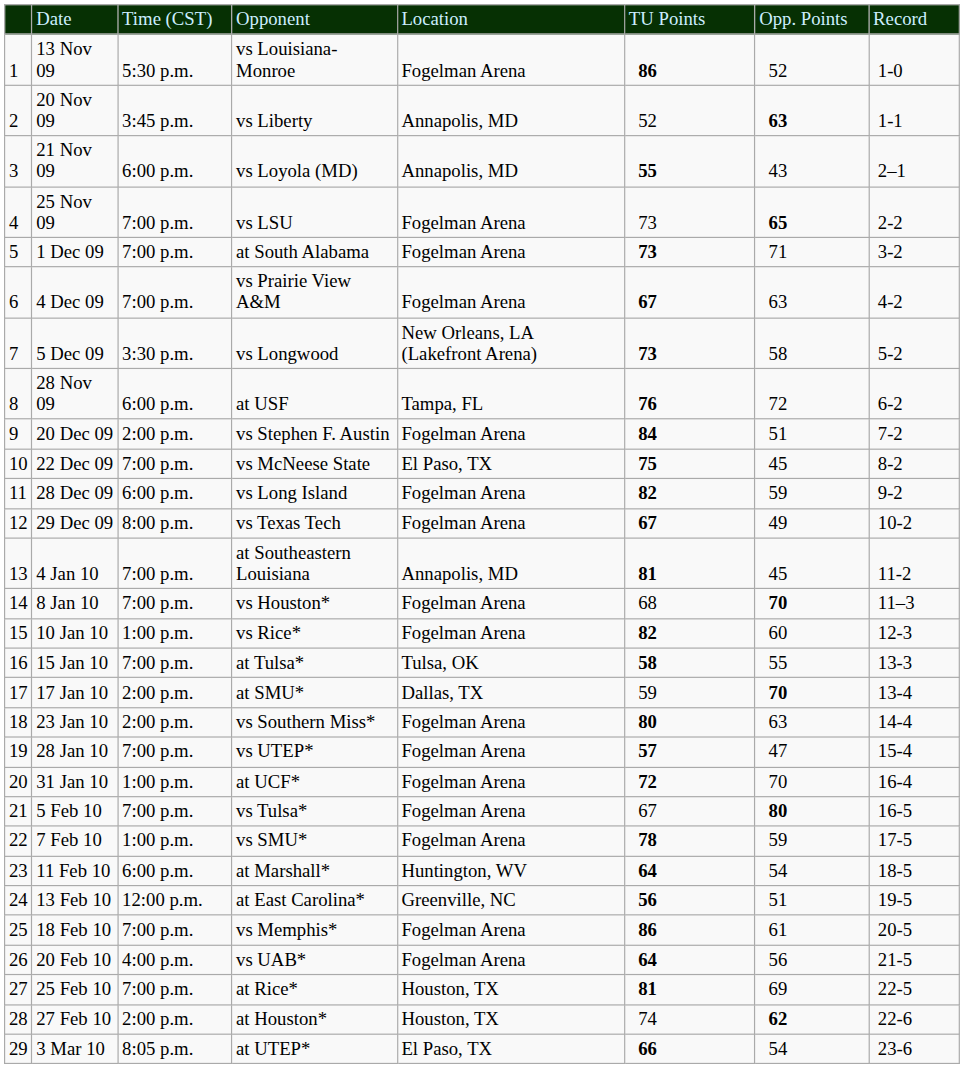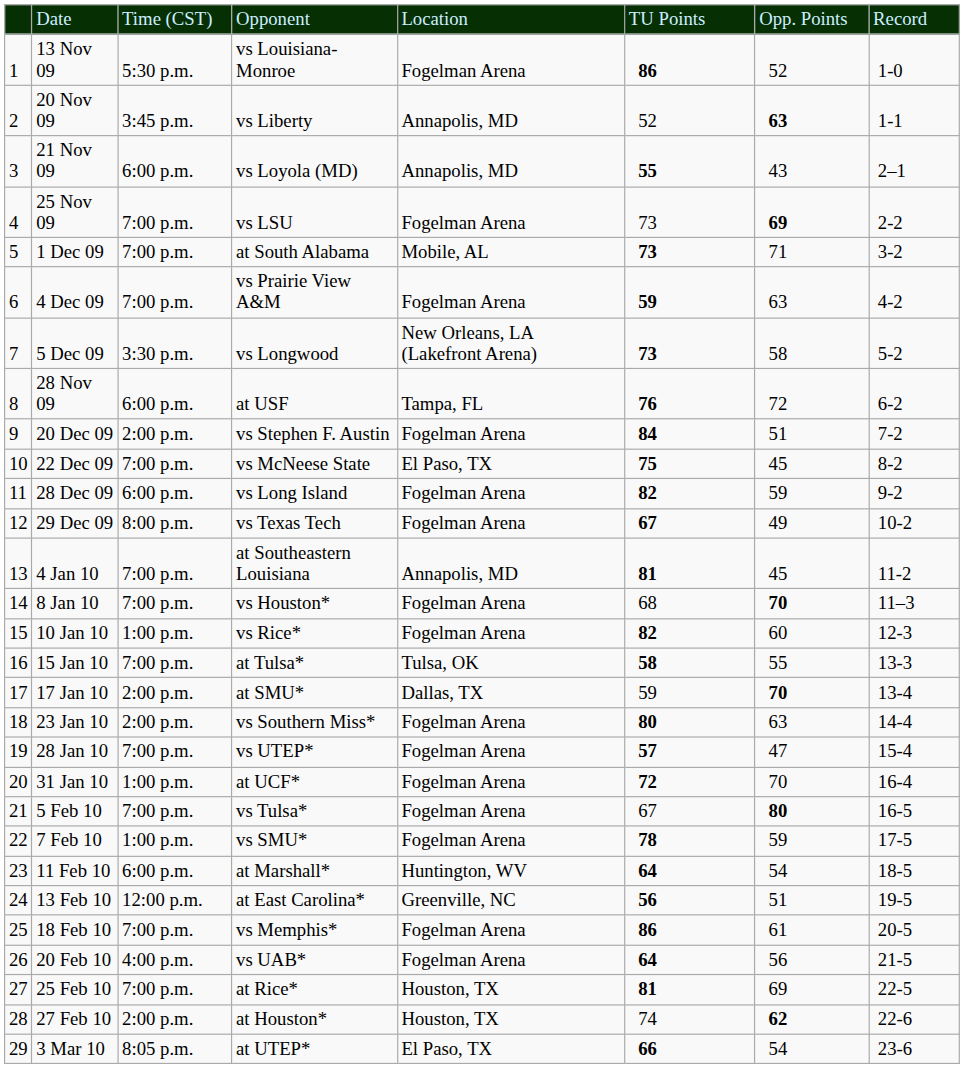 <table class="wikitable sortable">
 <tr style="background-color:#063003;color:#CCEEFF"  valign="bottom">
 <td width="16"   height="13"> </td>
 <td width="66">Date</td>
 <td width="90">Time (CST)</td>
 <td width="134">Opponent</td>
 <td width="187">Location</td>
 <td width="104">TU Points</td>
 <td width="90">Opp. Points</td>
 <td width="70">Record</td>
 </tr>
 <tr valign="bottom">
 <td height="13">1</td>
 <td>13 Nov 09</td>
 <td>5:30 p.m.</td>
 <td>vs Louisiana-Monroe</td>
 <td>Fogelman Arena</td>
 <td>  <strong>86</strong></td>
 <td>  52</td>
 <td> 1-0</td>
 </tr>
 <tr valign="bottom">
 <td height="13">2</td>
 <td>20 Nov 09</td>
 <td>3:45 p.m.</td>
 <td>vs Liberty</td>
 <td>Annapolis, MD</td>
 <td>  52</td>
 <td>  <strong>63</strong></td>
 <td> 1-1</td>
 </tr>
 <tr valign="bottom">
 <td height="13">3</td>
 <td>21 Nov 09</td>
 <td>6:00 p.m.</td>
 <td>vs Loyola (MD)</td>
 <td>Annapolis, MD</td>
 <td>  <strong>55</strong></td>
 <td>  43</td>
 <td> 2–1</td>
 </tr>
 <tr valign="bottom">
 <td height="13">4</td>
 <td>25 Nov 09</td>
 <td>7:00 p.m.</td>
 <td>vs LSU</td>
 <td>Fogelman Arena</td>
 <td>  73</td>
-<td>  <strong>65</strong></td>
+<td>  <strong>69</strong></td>
 <td> 2-2</td>
 </tr>
 <tr valign="bottom">
 <td height="13">5</td>
 <td>1 Dec 09</td>
 <td>7:00 p.m.</td>
 <td>at South Alabama</td>
-<td>Fogelman Arena</td>
+<td>Mobile, AL</td>
 <td>  <strong>73</strong></td>
 <td>  71</td>
 <td> 3-2</td>
 </tr>
 <tr valign="bottom">
 <td height="13">6</td>
 <td>4 Dec 09</td>
 <td>7:00 p.m.</td>
 <td>vs Prairie View A&M</td>
 <td>Fogelman Arena</td>
-<td>  <strong>67</strong></td>
+<td>  <strong>59</strong></td>
 <td>  63</td>
 <td> 4-2</td>
 </tr>
 <tr valign="bottom">
 <td height="13">7</td>
 <td>5 Dec 09</td>
 <td>3:30 p.m.</td>
 <td>vs Longwood</td>
 <td>New Orleans, LA<br>(Lakefront Arena)</td>
 <td>  <strong>73</strong></td>
 <td>  58</td>
 <td> 5-2</td>
 </tr>
 <tr valign="bottom">
 <td height="13">8</td>
 <td>28 Nov 09</td>
 <td>6:00 p.m.</td>
 <td>at USF</td>
 <td>Tampa, FL</td>
 <td>  <strong>76</strong></td>
 <td>  72</td>
 <td> 6-2</td>
 </tr>
 <tr valign="bottom">
 <td height="13">9</td>
 <td>20 Dec 09</td>
 <td>2:00 p.m.</td>
 <td>vs Stephen F. Austin</td>
 <td>Fogelman Arena</td>
 <td>  <strong>84</strong></td>
 <td>  51</td>
 <td> 7-2</td>
 </tr>
 <tr valign="bottom">
 <td height="13">10</td>
 <td>22 Dec 09</td>
 <td>7:00 p.m.</td>
 <td>vs McNeese State</td>
 <td>El Paso, TX</td>
 <td>  <strong>75</strong></td>
 <td>  45</td>
 <td> 8-2</td>
 </tr>
 <tr valign="bottom">
 <td height="13">11</td>
 <td>28 Dec 09</td>
 <td>6:00 p.m.</td>
 <td>vs Long Island</td>
 <td>Fogelman Arena</td>
 <td>  <strong>82</strong></td>
 <td>  59</td>
 <td> 9-2</td>
 </tr>
 <tr valign="bottom">
 <td height="13">12</td>
 <td>29 Dec 09</td>
 <td>8:00 p.m.</td>
 <td>vs Texas Tech</td>
 <td>Fogelman Arena</td>
 <td>  <strong>67</strong></td>
 <td>  49</td>
 <td> 10-2</td>
 </tr>
 <tr valign="bottom">
 <td height="13">13</td>
 <td>4 Jan 10</td>
 <td>7:00 p.m.</td>
 <td>at Southeastern Louisiana</td>
 <td>Annapolis, MD</td>
 <td>  <strong>81</strong></td>
 <td>  45</td>
 <td> 11-2</td>
 </tr>
 <tr valign="bottom">
 <td height="13">14</td>
 <td>8 Jan 10</td>
 <td>7:00 p.m.</td>
 <td>vs Houston*</td>
 <td>Fogelman Arena</td>
 <td>  68</td>
 <td>  <strong>70</strong></td>
 <td> 11–3</td>
 </tr>
 <tr valign="bottom">
 <td height="13">15</td>
 <td>10 Jan 10</td>
 <td>1:00 p.m.</td>
 <td>vs Rice*</td>
 <td>Fogelman Arena</td>
 <td>  <strong>82</strong></td>
 <td>  60</td>
 <td> 12-3</td>
 </tr>
 <tr valign="bottom">
 <td height="13">16</td>
 <td>15 Jan 10</td>
 <td>7:00 p.m.</td>
 <td>at Tulsa*</td>
 <td>Tulsa, OK</td>
 <td>  <strong>58</strong></td>
 <td>  55</td>
 <td> 13-3</td>
 </tr>
 <tr valign="bottom">
 <td height="13">17</td>
 <td>17 Jan 10</td>
 <td>2:00 p.m.</td>
 <td>at SMU*</td>
 <td>Dallas, TX</td>
 <td>  59</td>
 <td>  <strong>70</strong></td>
 <td> 13-4</td>
 </tr>
 <tr valign="bottom">
 <td height="13">18</td>
 <td>23 Jan 10</td>
 <td>2:00 p.m.</td>
 <td>vs Southern Miss*</td>
 <td>Fogelman Arena</td>
 <td>  <strong>80</strong></td>
 <td>  63</td>
 <td> 14-4</td>
 </tr>
 <tr valign="bottom">
 <td height="13">19</td>
 <td>28 Jan 10</td>
 <td>7:00 p.m.</td>
 <td>vs UTEP*</td>
 <td>Fogelman Arena</td>
 <td>  <strong>57</strong></td>
 <td>  47</td>
 <td> 15-4</td>
 </tr>
 <tr valign="bottom">
 <td height="13">20</td>
 <td>31 Jan 10</td>
 <td>1:00 p.m.</td>
 <td>at UCF*</td>
 <td>Fogelman Arena</td>
 <td>  <strong>72</strong></td>
 <td>  70</td>
 <td> 16-4</td>
 </tr>
 <tr valign="bottom">
 <td height="13">21</td>
 <td>5 Feb 10</td>
 <td>7:00 p.m.</td>
 <td>vs Tulsa*</td>
 <td>Fogelman Arena</td>
 <td>  67</td>
 <td>  <strong>80</strong></td>
 <td> 16-5</td>
 </tr>
 <tr valign="bottom">
 <td height="13">22</td>
 <td>7 Feb 10</td>
 <td>1:00 p.m.</td>
 <td>vs SMU*</td>
 <td>Fogelman Arena</td>
 <td>  <strong>78</strong></td>
 <td>  59</td>
 <td> 17-5</td>
 </tr>
 <tr valign="bottom">
 <td height="13">23</td>
 <td>11 Feb 10</td>
 <td>6:00 p.m.</td>
 <td>at Marshall*</td>
 <td>Huntington, WV</td>
 <td>  <strong>64</strong></td>
 <td>  54</td>
 <td> 18-5</td>
 </tr>
 <tr valign="bottom">
 <td height="13">24</td>
 <td>13 Feb 10</td>
 <td>12:00 p.m.</td>
 <td>at East Carolina*</td>
 <td>Greenville, NC</td>
 <td>  <strong>56</strong></td>
 <td>  51</td>
 <td> 19-5</td>
 </tr>
 <tr valign="bottom">
 <td height="13">25</td>
 <td>18 Feb 10</td>
 <td>7:00 p.m.</td>
 <td>vs Memphis*</td>
 <td>Fogelman Arena</td>
 <td>  <strong>86</strong></td>
 <td>  61</td>
 <td> 20-5</td>
 </tr>
 <tr valign="bottom">
 <td height="13">26</td>
 <td>20 Feb 10</td>
 <td>4:00 p.m.</td>
 <td>vs UAB*</td>
 <td>Fogelman Arena</td>
 <td>  <strong>64</strong></td>
 <td>  56</td>
 <td> 21-5</td>
 </tr>
 <tr valign="bottom">
 <td height="13">27</td>
 <td>25 Feb 10</td>
 <td>7:00 p.m.</td>
 <td>at Rice*</td>
 <td>Houston, TX</td>
 <td>  <strong>81</strong></td>
 <td>  69</td>
 <td> 22-5</td>
 </tr>
 <tr valign="bottom">
 <td height="13">28</td>
 <td>27 Feb 10</td>
 <td>2:00 p.m.</td>
 <td>at Houston*</td>
 <td>Houston, TX</td>
 <td>  74</td>
 <td>  <strong>62</strong></td>
 <td> 22-6</td>
 </tr>
 <tr valign="bottom">
 <td height="13">29</td>
 <td>3 Mar 10</td>
 <td>8:05 p.m.</td>
 <td>at UTEP*</td>
 <td>El Paso, TX</td>
 <td>  <strong>66</strong></td>
 <td>  54</td>
 <td> 23-6</td>
 </tr>
 </table>
